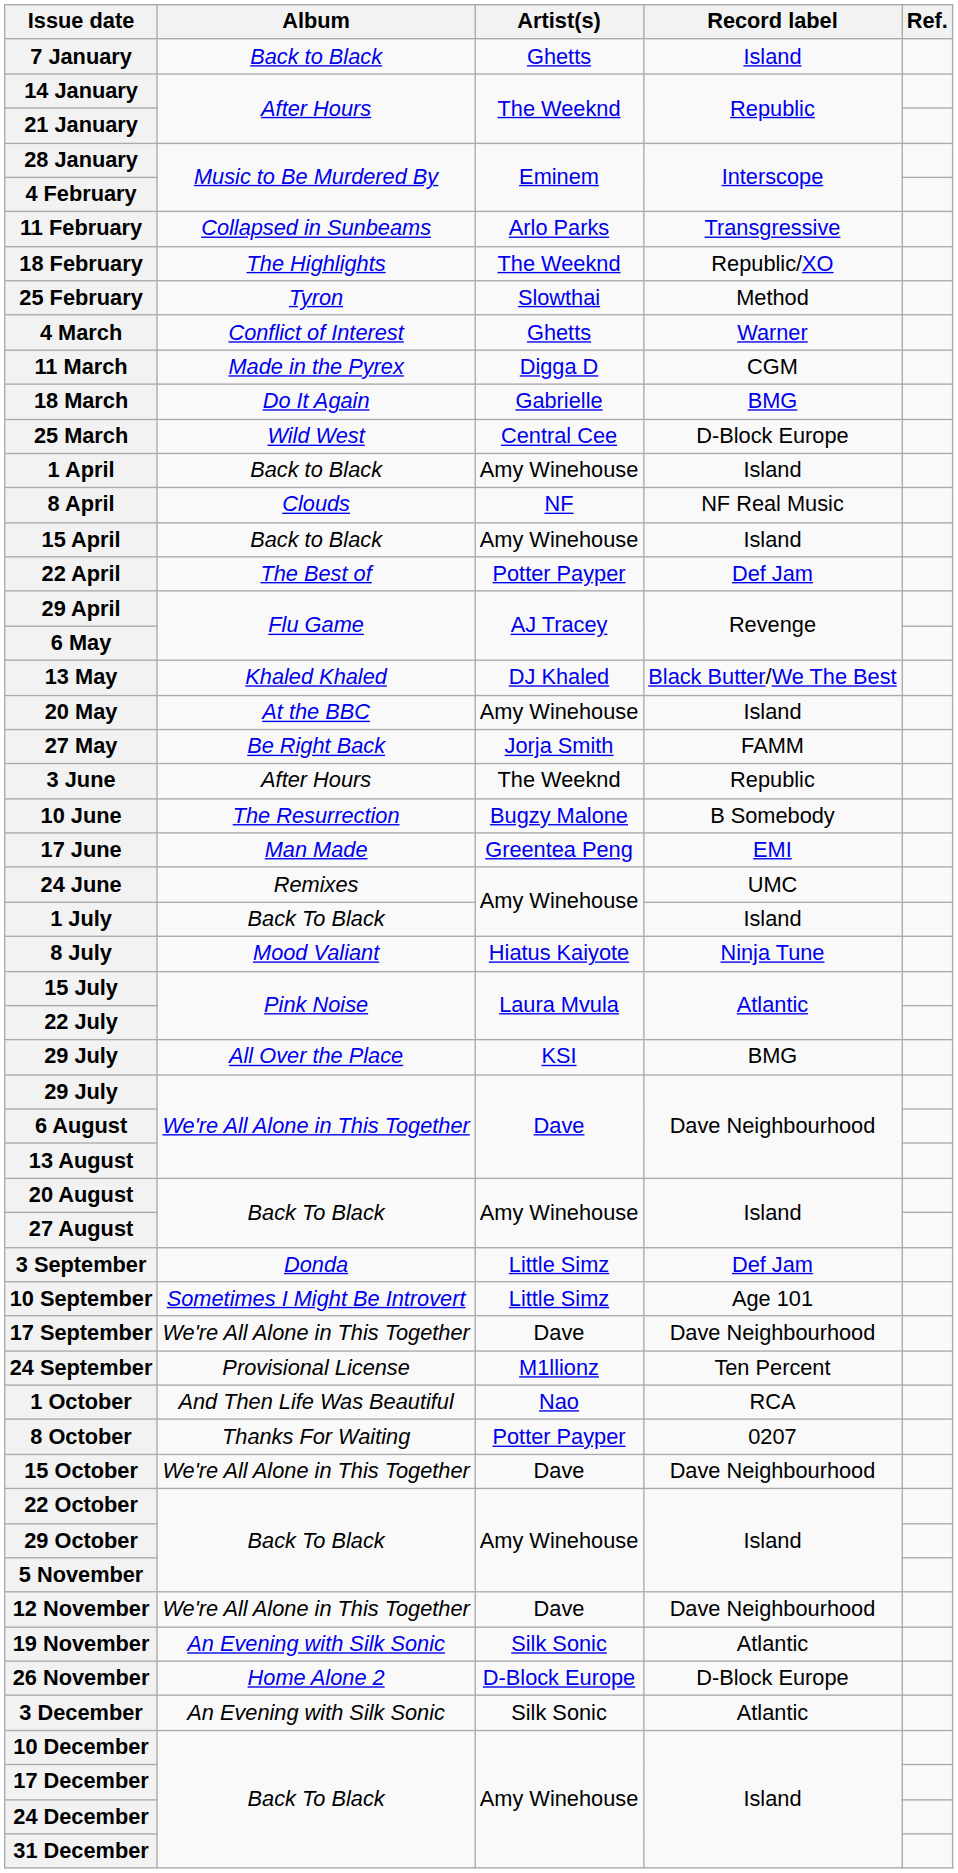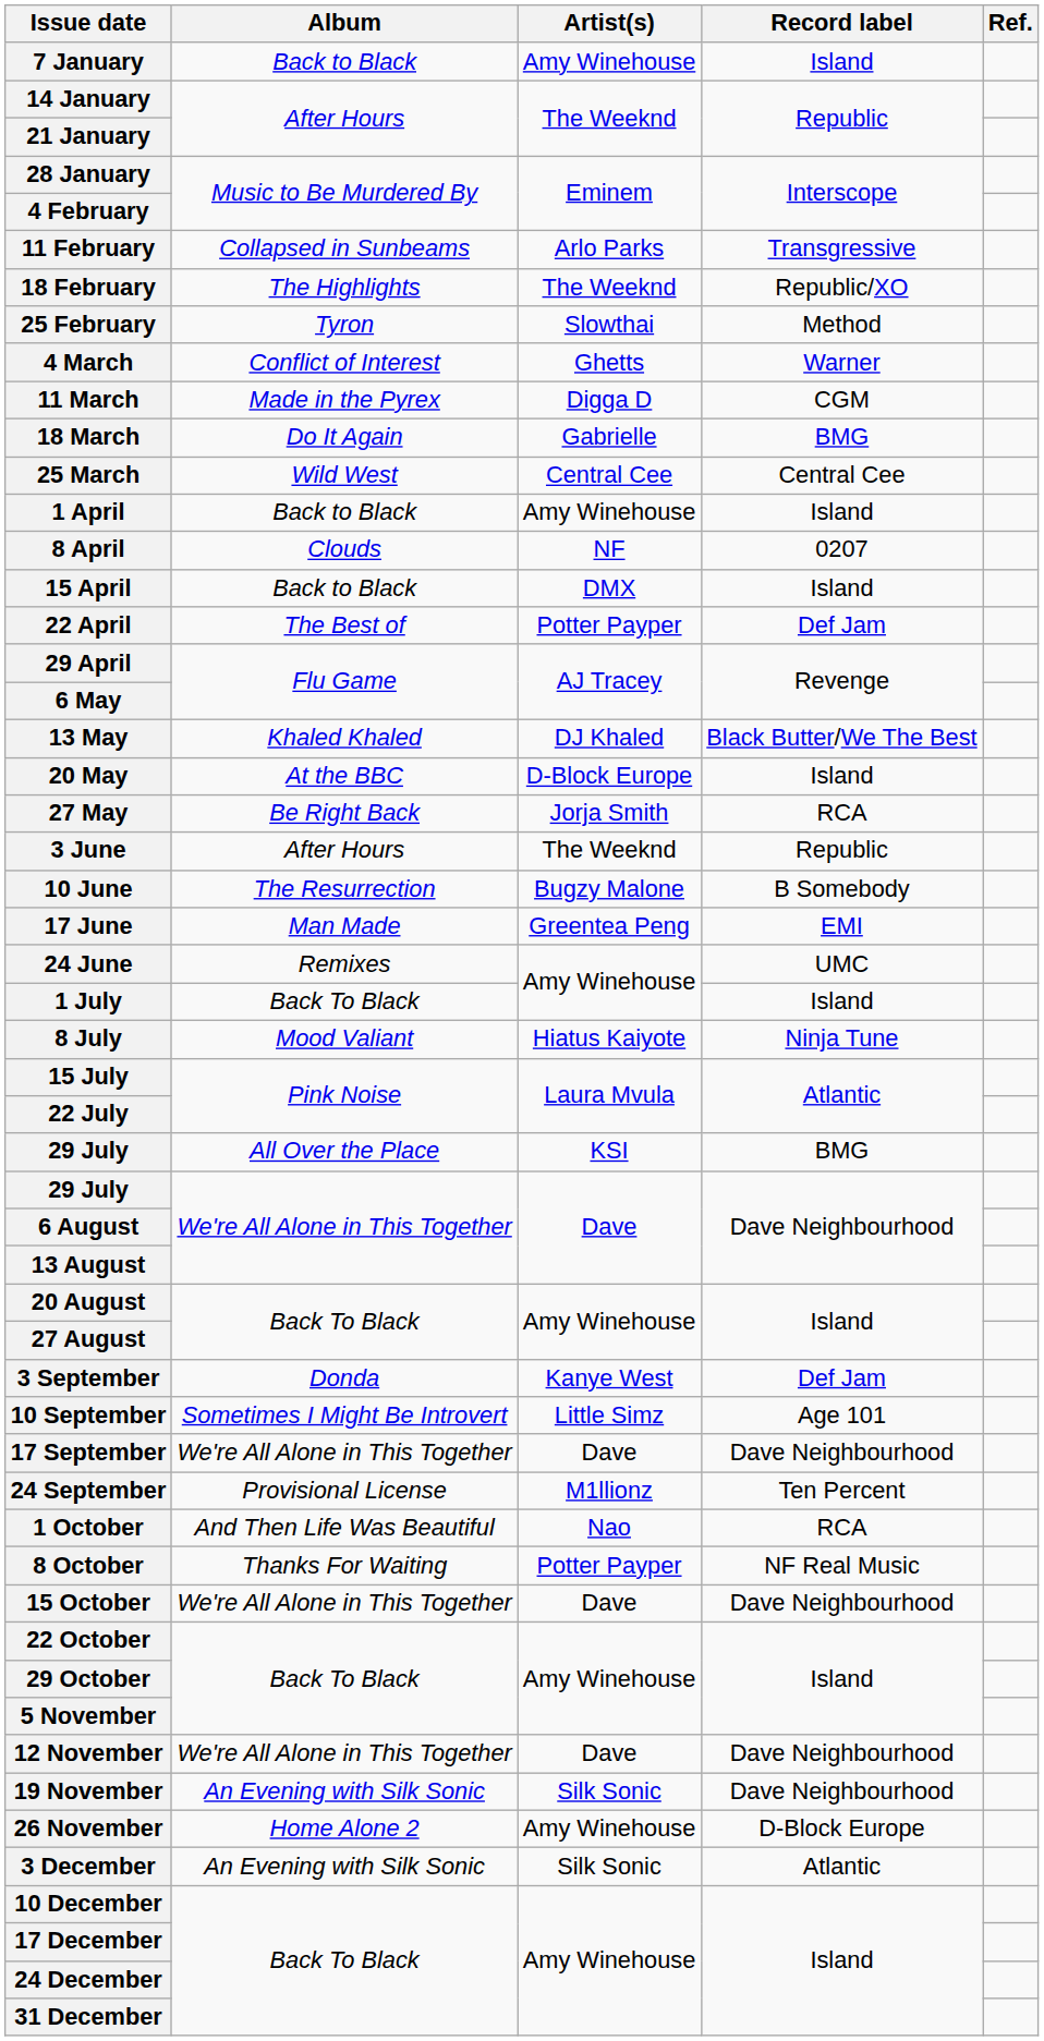 <table class="wikitable plainrowheaders">
 <tr>
 <th scope=col>Issue date</th>
 <th scope=col>Album</th>
 <th scope=col>Artist(s)</th>
 <th scope=col>Record label</th>
 <th scope=col>Ref.</th>
 </tr>
 <tr>
 <th scope=row>7 January</th>
 <td align="center"><em><a href='#'>Back to Black</a></em></td>
-<td align="center"><a href='#'>Ghetts</a></td>
+<td align="center"><a href='#'>Amy Winehouse</a></td>
 <td align="Center"><a href='#'>Island</a></td>
 <td align="center"></td>
 </tr>
 <tr>
 <th scope=row>14 January </th>
 <td align="center" rowspan=2><em><a href='#'>After Hours</a></em></td>
 <td align="center" rowspan=2><a href='#'>The Weeknd</a></td>
 <td align="Center" rowspan=2><a href='#'>Republic</a></td>
 <td align="center"></td>
 </tr>
 <tr>
 <th scope=row>21 January </th>
 <td align="center"></td>
 </tr>
 <tr>
 <th scope=row>28 January</th>
 <td align="center" rowspan=2><em><a href='#'>Music to Be Murdered By</a></em></td>
 <td align="center" rowspan=2><a href='#'>Eminem</a></td>
 <td align="Center" rowspan=2><a href='#'>Interscope</a></td>
 <td align="center"></td>
 </tr>
 <tr>
 <th scope=row>4 February</th>
 <td align="center"></td>
 </tr>
 <tr>
 <th scope=row>11 February</th>
 <td align="center"><em><a href='#'>Collapsed in Sunbeams</a></em></td>
 <td align="center"><a href='#'>Arlo Parks</a></td>
 <td align="Center"><a href='#'>Transgressive</a></td>
 <td align="center"></td>
 </tr>
 <tr>
 <th scope=row>18 February</th>
 <td align="center"><em><a href='#'>The Highlights</a></em></td>
 <td align="center"><a href='#'>The Weeknd</a></td>
 <td align="Center">Republic/<a href='#'>XO</a></td>
 <td align="center"></td>
 </tr>
 <tr>
 <th scope=row>25 February </th>
 <td align="center"><em><a href='#'>Tyron</a></em></td>
 <td align="center"><a href='#'>Slowthai</a></td>
 <td align="Center">Method</td>
 <td align="center"></td>
 </tr>
 <tr>
 <th scope=row>4 March</th>
 <td align="center"><em><a href='#'>Conflict of Interest</a></em></td>
 <td align="center"><a href='#'>Ghetts</a></td>
 <td align="Center"><a href='#'>Warner</a></td>
 <td align="center"></td>
 </tr>
 <tr>
 <th scope=row>11 March</th>
 <td align="center"><em><a href='#'>Made in the Pyrex</a></em></td>
 <td align="center"><a href='#'>Digga D</a></td>
 <td align="Center">CGM</td>
 <td align="center"></td>
 </tr>
 <tr>
 <th scope=row>18 March</th>
 <td align="center"><em><a href='#'>Do It Again</a></em></td>
 <td align="center"><a href='#'>Gabrielle</a></td>
 <td align="Center"><a href='#'>BMG</a></td>
 <td align="center"></td>
 </tr>
 <tr>
 <th scope=row>25 March</th>
 <td align="center"><em><a href='#'>Wild West</a></em></td>
 <td align="center"><a href='#'>Central Cee</a></td>
-<td align="Center">D-Block Europe</td>
+<td align="Center">Central Cee</td>
 <td align="center"></td>
 </tr>
 <tr>
 <th scope=row>1 April</th>
 <td align="center"><em>Back to Black</em></td>
 <td align="center">Amy Winehouse</td>
 <td align="Center">Island</td>
 <td align="center"></td>
 </tr>
 <tr>
 <th scope=row>8 April</th>
 <td align="center"><em><a href='#'>Clouds</a></em></td>
 <td align="center"><a href='#'>NF</a></td>
-<td align="Center">NF Real Music</td>
+<td align="Center">0207</td>
 <td align="center"></td>
 </tr>
 <tr>
 <th scope=row>15 April</th>
 <td align="center"><em>Back to Black</em></td>
-<td align="center">Amy Winehouse</td>
+<td align="center"><a href='#'>DMX</a></td>
 <td align="Center">Island</td>
 <td align="center"></td>
 </tr>
 <tr>
 <th scope=row>22 April</th>
 <td align="center"><em><a href='#'>The Best of</a></em></td>
 <td align="center"><a href='#'>Potter Payper</a></td>
 <td align="Center"><a href='#'>Def Jam</a></td>
 <td align="center"></td>
 </tr>
 <tr>
 <th scope=row>29 April</th>
 <td align="center" rowspan="2"><em><a href='#'>Flu Game</a></em></td>
 <td align="center" rowspan="2"><a href='#'>AJ Tracey</a></td>
 <td align="Center" rowspan="2">Revenge</td>
 <td align="center"></td>
 </tr>
 <tr>
 <th scope=row>6 May</th>
 <td align="center"></td>
 </tr>
 <tr>
 <th scope=row>13 May</th>
 <td align="center"><em><a href='#'>Khaled Khaled</a></em></td>
 <td align="center"><a href='#'>DJ Khaled</a></td>
 <td align="Center"><a href='#'>Black Butter</a>/<a href='#'>We The Best</a></td>
 <td align="center"></td>
 </tr>
 <tr>
 <th scope=row>20 May</th>
 <td align="center"><em><a href='#'>At the BBC</a></em></td>
-<td align="center">Amy Winehouse</td>
+<td align="center"><a href='#'>D-Block Europe</a></td>
 <td align="Center">Island</td>
 <td align="center"></td>
 </tr>
 <tr>
 <th scope=row>27 May</th>
 <td align="center"><em><a href='#'>Be Right Back</a></em></td>
 <td align="center"><a href='#'>Jorja Smith</a></td>
-<td align="Center">FAMM</td>
+<td align="Center">RCA</td>
 <td align="center"></td>
 </tr>
 <tr>
 <th scope=row>3 June</th>
 <td align="center"><em>After Hours</em></td>
 <td align="center">The Weeknd</td>
 <td align="Center">Republic</td>
 <td align="center"></td>
 </tr>
 <tr>
 <th scope=row>10 June</th>
 <td align="center"><em><a href='#'>The Resurrection</a></em></td>
 <td align="center"><a href='#'>Bugzy Malone</a></td>
 <td align="Center">B Somebody</td>
 <td align="center"></td>
 </tr>
 <tr>
 <th scope=row>17 June</th>
 <td align="center"><em><a href='#'>Man Made</a></em></td>
 <td align="center"><a href='#'>Greentea Peng</a></td>
 <td align="Center"><a href='#'>EMI</a></td>
 <td align="center"></td>
 </tr>
 <tr>
 <th scope=row>24 June</th>
 <td align="center"><em>Remixes</em></td>
 <td align="center" rowspan=2>Amy Winehouse</td>
 <td align="Center">UMC</td>
 <td align="center"></td>
 </tr>
 <tr>
 <th scope=row>1 July</th>
 <td align="center"><em>Back To Black</em></td>
 <td align="Center">Island</td>
 <td align="center"></td>
 </tr>
 <tr>
 <th scope=row>8 July</th>
 <td align="center"><em><a href='#'>Mood Valiant</a></em></td>
 <td align="center"><a href='#'>Hiatus Kaiyote</a></td>
 <td align="Center"><a href='#'>Ninja Tune</a></td>
 <td align="center"></td>
 </tr>
 <tr>
 <th scope=row>15 July</th>
 <td align="center" rowspan=2><em><a href='#'>Pink Noise</a></em></td>
 <td align="center" rowspan=2><a href='#'>Laura Mvula</a></td>
 <td align="Center" rowspan=2><a href='#'>Atlantic</a></td>
 <td align="center"></td>
 </tr>
 <tr>
 <th scope=row>22 July</th>
 <td align="center"></td>
 </tr>
 <tr>
 <th scope=row>29 July </th>
 <td align="center"><em><a href='#'>All Over the Place</a></em></td>
 <td align="center"><a href='#'>KSI</a></td>
 <td align="Center">BMG</td>
 <td align="center"></td>
 </tr>
 <tr>
 <th scope=row>29 July  </th>
 <td align="center" rowspan=3><em><a href='#'>We're All Alone in This Together</a></em></td>
 <td align="center" rowspan=3><a href='#'>Dave</a></td>
 <td align="Center" rowspan=3>Dave Neighbourhood</td>
 <td align="center"></td>
 </tr>
 <tr>
 <th scope=row>6 August </th>
 <td align="center"></td>
 </tr>
 <tr>
 <th scope=row>13 August  </th>
 <td align="center"></td>
 </tr>
 <tr>
 <th scope=row>20 August</th>
 <td align="center" rowspan=2><em>Back To Black</em></td>
 <td align="center" rowspan=2>Amy Winehouse</td>
 <td align="Center" rowspan=2>Island</td>
 <td align="center"></td>
 </tr>
 <tr>
 <th scope=row>27 August</th>
 <td align="center"></td>
 </tr>
 <tr>
 <th scope=row>3 September</th>
 <td align="center"><em><a href='#'>Donda</a></em></td>
-<td align="center"><a href='#'>Little Simz</a></td>
+<td align="center"><a href='#'>Kanye West</a></td>
 <td align="Center"><a href='#'>Def Jam</a></td>
 <td align="center"></td>
 </tr>
 <tr>
 <th scope=row>10 September</th>
 <td align="center"><em><a href='#'>Sometimes I Might Be Introvert</a></em></td>
 <td align="center"><a href='#'>Little Simz</a></td>
 <td align="Center">Age 101</td>
 <td align="center"></td>
 </tr>
 <tr>
 <th scope=row>17 September</th>
 <td align="center"><em>We're All Alone in This Together</em></td>
 <td align="center">Dave</td>
 <td align="Center">Dave Neighbourhood</td>
 <td align="center"></td>
 </tr>
 <tr>
 <th scope=row>24 September</th>
 <td align="center"><em>Provisional License</em></td>
 <td align="center"><a href='#'>M1llionz</a></td>
 <td align="Center">Ten Percent</td>
 <td align="center"></td>
 </tr>
 <tr>
 <th scope=row>1 October</th>
 <td align="center"><em>And Then Life Was Beautiful</em></td>
 <td align="center"><a href='#'>Nao</a></td>
 <td align="Center">RCA</td>
 <td align="center"></td>
 </tr>
 <tr>
 <th scope=row>8 October</th>
 <td align="center"><em>Thanks For Waiting</em></td>
 <td align="center"><a href='#'>Potter Payper</a></td>
-<td align="Center">0207</td>
+<td align="Center">NF Real Music</td>
 <td align="center"></td>
 </tr>
 <tr>
 <th scope=row>15 October</th>
 <td align="center"><em>We're All Alone in This Together</em></td>
 <td align="center">Dave</td>
 <td align="Center">Dave Neighbourhood</td>
 <td align="center"></td>
 </tr>
 <tr>
 <th scope=row>22 October</th>
 <td align="center" rowspan=3><em>Back To Black</em></td>
 <td align="center" rowspan=3>Amy Winehouse</td>
 <td align="Center" rowspan=3>Island</td>
 <td align="center"></td>
 </tr>
 <tr>
 <th scope=row>29 October</th>
 <td align="center"></td>
 </tr>
 <tr>
 <th scope=row>5 November</th>
 <td align="center"></td>
 </tr>
 <tr>
 <th scope=row>12 November</th>
 <td align="center"><em>We're All Alone in This Together</em></td>
 <td align="center">Dave</td>
 <td align="Center">Dave Neighbourhood</td>
 <td align="center"></td>
 </tr>
 <tr>
 <th scope=row>19 November</th>
 <td align="center"><em><a href='#'>An Evening with Silk Sonic</a></em></td>
 <td align="center"><a href='#'>Silk Sonic</a></td>
-<td align="Center">Atlantic</td>
+<td align="Center">Dave Neighbourhood</td>
 <td align="center"></td>
 </tr>
 <tr>
 <th scope=row>26 November</th>
 <td align="center"><em><a href='#'>Home Alone 2</a></em></td>
-<td align="center"><a href='#'>D-Block Europe</a></td>
+<td align="center">Amy Winehouse</td>
 <td align="Center">D-Block Europe</td>
 <td align="center"></td>
 </tr>
 <tr>
 <th scope=row>3 December</th>
 <td align="center"><em>An Evening with Silk Sonic</em></td>
 <td align="center">Silk Sonic</td>
 <td align="Center">Atlantic</td>
 <td align="center"></td>
 </tr>
 <tr>
 <th scope=row>10 December</th>
 <td align="center" rowspan=4><em>Back To Black</em></td>
 <td align="center" rowspan=4>Amy Winehouse</td>
 <td align="Center" rowspan=4>Island</td>
 <td align="center"></td>
 </tr>
 <tr>
 <th scope=row>17 December</th>
 <td align="center"></td>
 </tr>
 <tr>
 <th scope=row>24 December</th>
 <td align="center"></td>
 </tr>
 <tr>
 <th scope=row>31 December</th>
 <td align="center"></td>
 </tr>
 </table>
